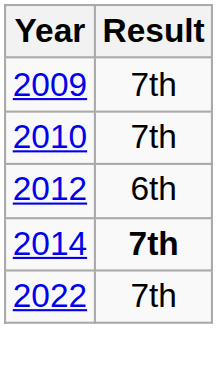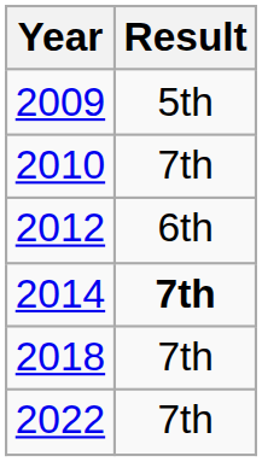 <table class="wikitable" style="text-align:center">
 <tr>
 <th>Year</th>
 <th>Result</th>
 </tr>
 <tr>
 <td><a href='#'>2009</a></td>
-<td>7th</td>
+<td>5th</td>
 </tr>
 <tr>
 <td><a href='#'>2010</a></td>
 <td>7th</td>
 </tr>
 <tr>
 <td><a href='#'>2012</a></td>
 <td>6th</td>
 </tr>
 <tr>
 <td><a href='#'>2014</a></td>
 <td><strong>7th</strong></td>
 </tr>
 <tr>
+<td><a href='#'>2018</a></td>
+<td>7th</td>
+</tr>
+<tr>
 <td><a href='#'>2022</a></td>
 <td>7th</td>
 </tr>
 </table>
